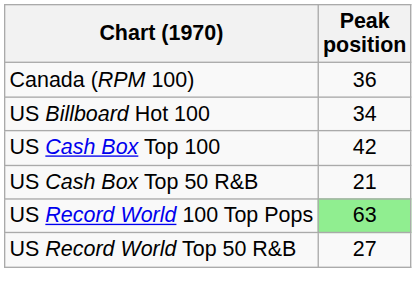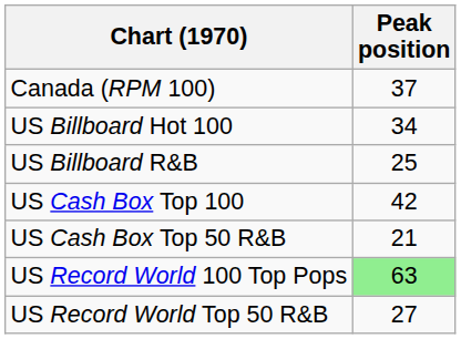 <table class="wikitable sortable">
 <tr>
 <th>Chart (1970)</th>
 <th>Peak <br>position</th>
 </tr>
 <tr>
 <td>Canada (<em>RPM</em> 100)</td>
-<td align="center">36</td>
+<td align="center">37</td>
 </tr>
 <tr>
 <td>US <em>Billboard</em> Hot 100</td>
 <td align="center">34</td>
+</tr>
+<tr>
+<td>US <em>Billboard</em> R&B</td>
+<td align="center">25</td>
 </tr>
 <tr>
 <td>US <em><a href='#'>Cash Box</a></em> Top 100</td>
 <td align="center">42</td>
 </tr>
 <tr>
 <td>US <em>Cash Box</em> Top 50 R&B</td>
 <td align="center">21</td>
 </tr>
 <tr>
 <td>US <em><a href='#'>Record World</a></em> 100 Top Pops</td>
 <td align="center" style="background: lightgreen;">63</td>
 </tr>
 <tr>
 <td>US <em>Record World</em> Top 50 R&B</td>
 <td align="center">27</td>
 </tr>
 </table>
